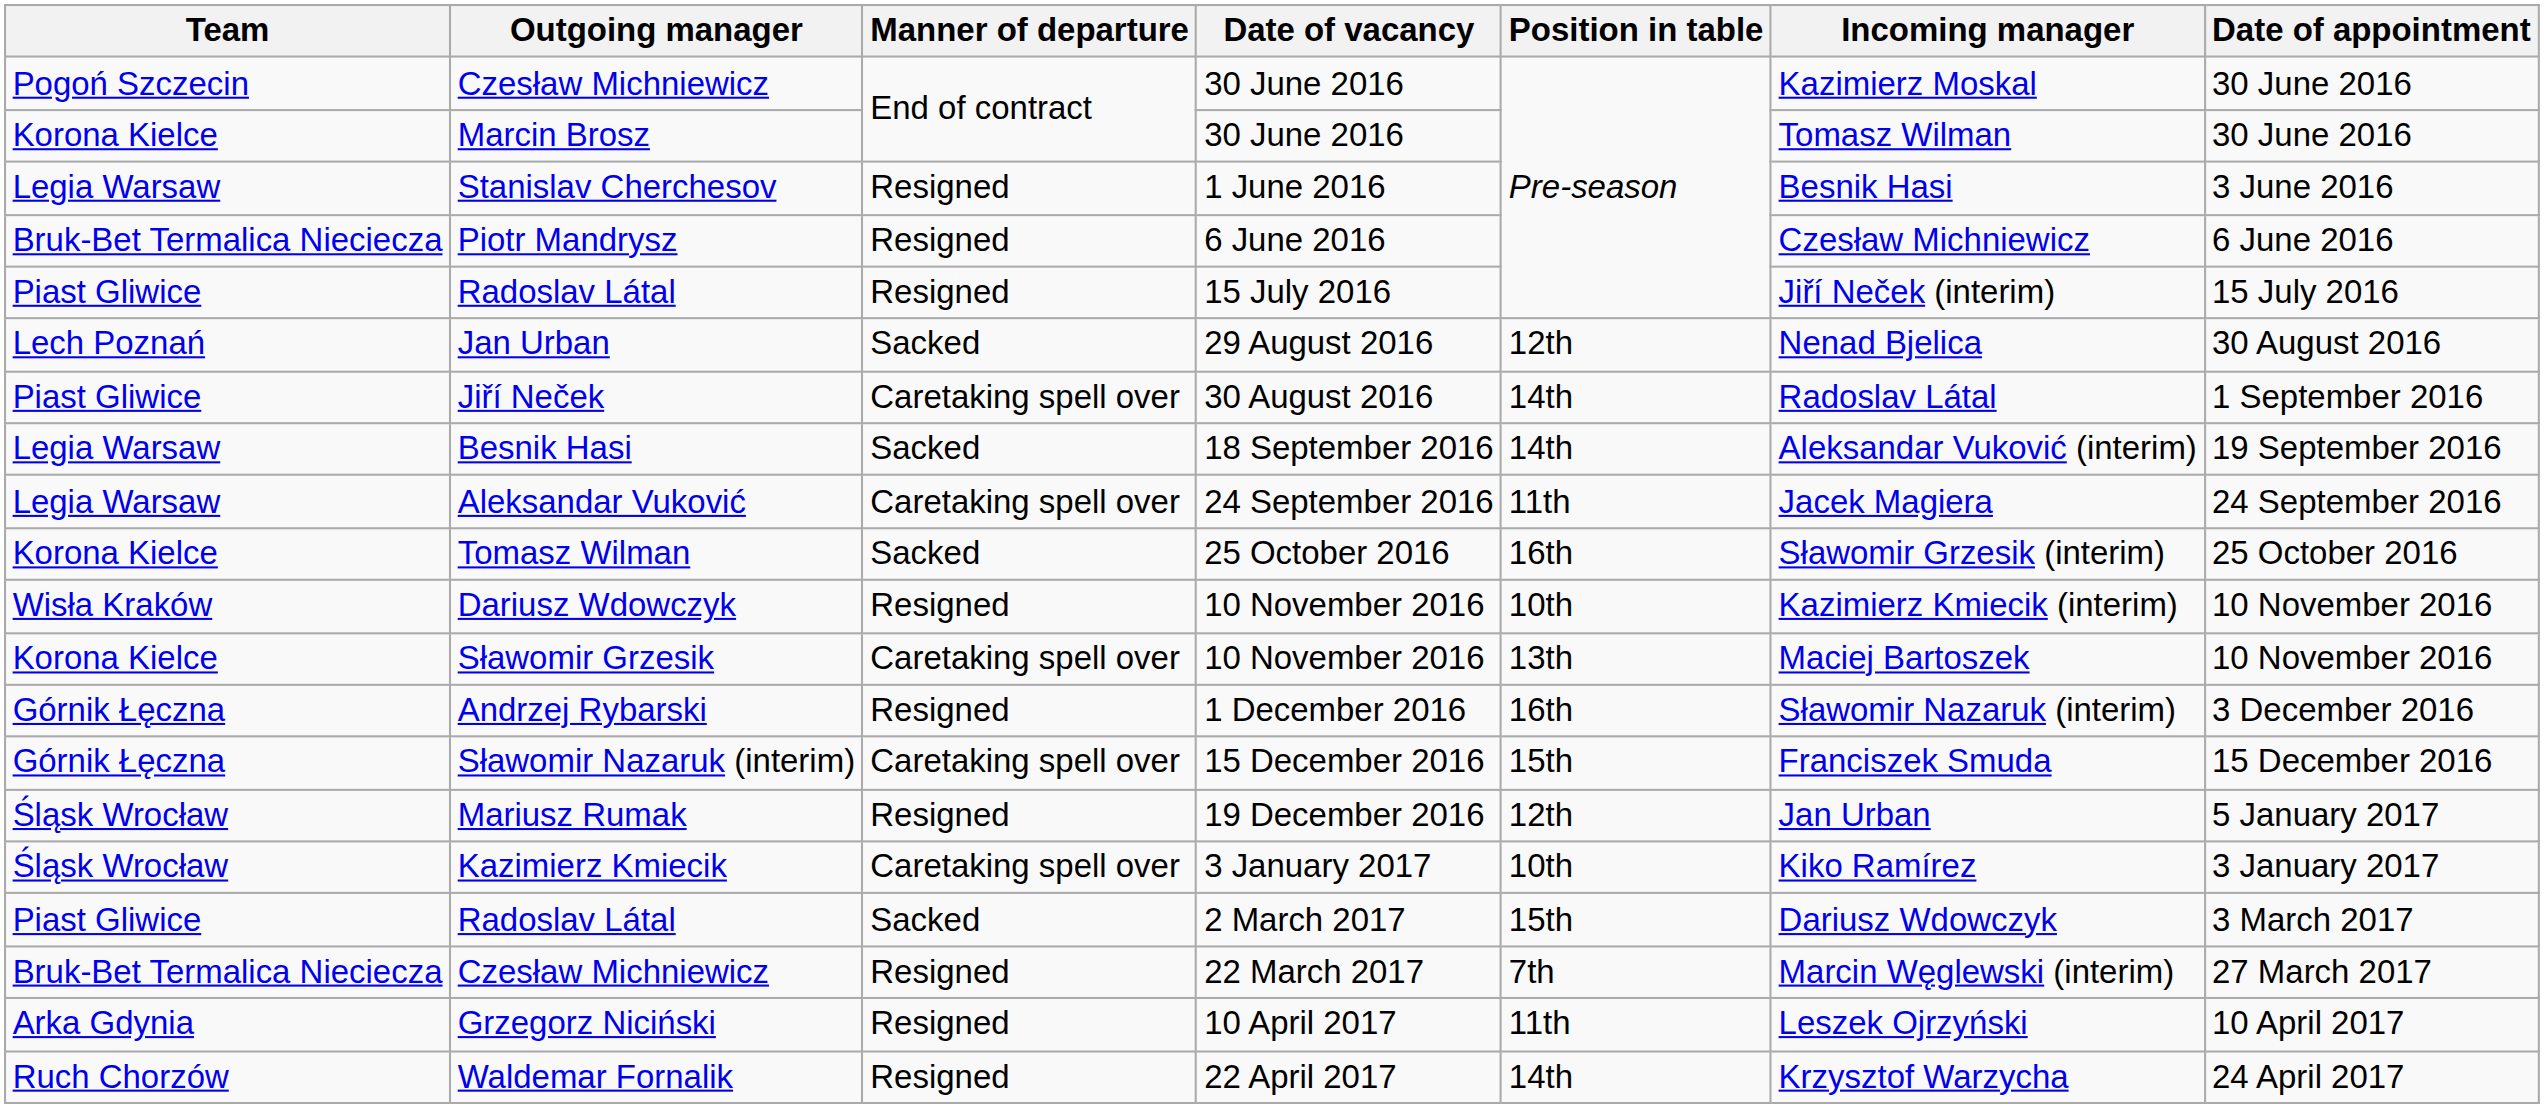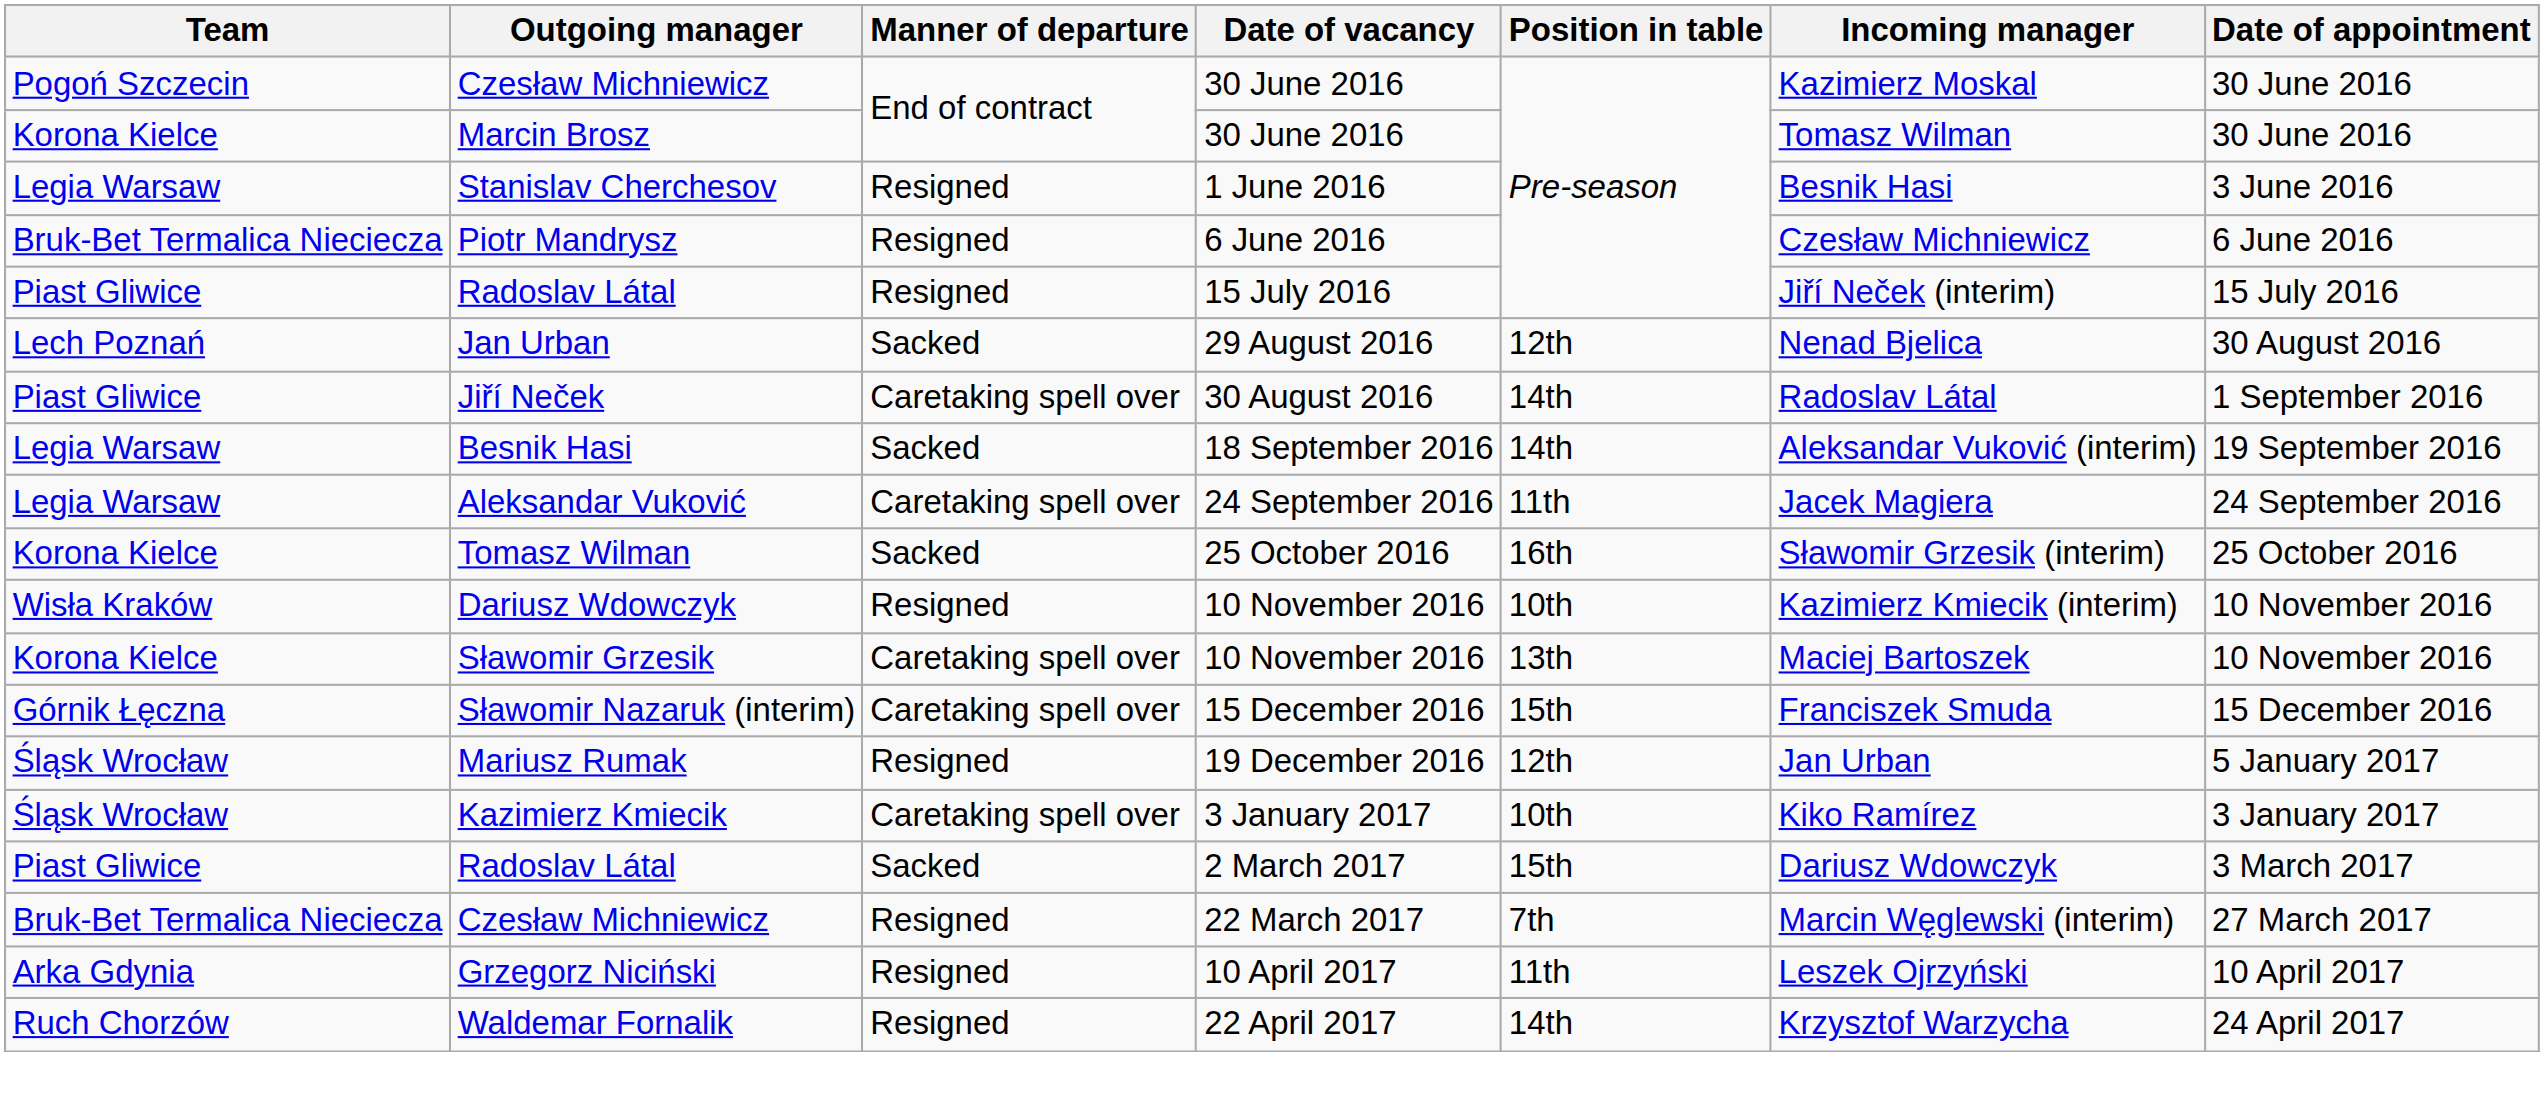 <table class="wikitable">
 <tr>
 <th>Team</th>
 <th>Outgoing manager</th>
 <th>Manner of departure</th>
 <th>Date of vacancy</th>
 <th>Position in table</th>
 <th>Incoming manager</th>
 <th>Date of appointment</th>
 </tr>
 <tr>
 <td><a href='#'>Pogoń Szczecin</a></td>
 <td> <a href='#'>Czesław Michniewicz</a></td>
 <td rowspan="2">End of contract</td>
 <td>30 June 2016</td>
 <td rowspan="5"><em>Pre-season</em></td>
 <td> <a href='#'>Kazimierz Moskal</a></td>
 <td>30 June 2016</td>
 </tr>
 <tr>
 <td><a href='#'>Korona Kielce</a></td>
 <td> <a href='#'>Marcin Brosz</a></td>
 <td>30 June 2016</td>
 <td> <a href='#'>Tomasz Wilman</a></td>
 <td>30 June 2016</td>
 </tr>
 <tr>
 <td><a href='#'>Legia Warsaw</a></td>
 <td> <a href='#'>Stanislav Cherchesov</a></td>
 <td>Resigned</td>
 <td>1 June 2016</td>
 <td> <a href='#'>Besnik Hasi</a></td>
 <td>3 June 2016</td>
 </tr>
 <tr>
 <td><a href='#'>Bruk-Bet Termalica Nieciecza</a></td>
 <td> <a href='#'>Piotr Mandrysz</a></td>
 <td>Resigned</td>
 <td>6 June 2016</td>
 <td> <a href='#'>Czesław Michniewicz</a></td>
 <td>6 June 2016</td>
 </tr>
 <tr>
 <td><a href='#'>Piast Gliwice</a></td>
 <td> <a href='#'>Radoslav Látal</a></td>
 <td>Resigned</td>
 <td>15 July 2016</td>
 <td> <a href='#'>Jiří Neček</a> (interim)</td>
 <td>15 July 2016</td>
 </tr>
 <tr>
 <td><a href='#'>Lech Poznań</a></td>
 <td> <a href='#'>Jan Urban</a></td>
 <td>Sacked</td>
 <td>29 August 2016</td>
 <td>12th</td>
 <td> <a href='#'>Nenad Bjelica</a></td>
 <td>30 August 2016</td>
 </tr>
 <tr>
 <td><a href='#'>Piast Gliwice</a></td>
 <td> <a href='#'>Jiří Neček</a></td>
 <td>Caretaking spell over</td>
 <td>30 August 2016</td>
 <td>14th</td>
 <td> <a href='#'>Radoslav Látal</a></td>
 <td>1 September 2016</td>
 </tr>
 <tr>
 <td><a href='#'>Legia Warsaw</a></td>
 <td> <a href='#'>Besnik Hasi</a></td>
 <td>Sacked</td>
 <td>18 September 2016</td>
 <td>14th</td>
 <td> <a href='#'>Aleksandar Vuković</a> (interim)</td>
 <td>19 September 2016</td>
 </tr>
 <tr>
 <td><a href='#'>Legia Warsaw</a></td>
 <td> <a href='#'>Aleksandar Vuković</a></td>
 <td>Caretaking spell over</td>
 <td>24 September 2016</td>
 <td>11th</td>
 <td> <a href='#'>Jacek Magiera</a></td>
 <td>24 September 2016</td>
 </tr>
 <tr>
 <td><a href='#'>Korona Kielce</a></td>
 <td> <a href='#'>Tomasz Wilman</a></td>
 <td>Sacked</td>
 <td>25 October 2016</td>
 <td>16th</td>
 <td> <a href='#'>Sławomir Grzesik</a> (interim)</td>
 <td>25 October 2016</td>
 </tr>
 <tr>
 <td><a href='#'>Wisła Kraków</a></td>
 <td> <a href='#'>Dariusz Wdowczyk</a></td>
 <td>Resigned</td>
 <td>10 November 2016</td>
 <td>10th</td>
 <td> <a href='#'>Kazimierz Kmiecik</a> (interim)</td>
 <td>10 November 2016</td>
 </tr>
 <tr>
 <td><a href='#'>Korona Kielce</a></td>
 <td> <a href='#'>Sławomir Grzesik</a></td>
 <td>Caretaking spell over</td>
 <td>10 November 2016</td>
 <td>13th</td>
 <td> <a href='#'>Maciej Bartoszek</a></td>
 <td>10 November 2016</td>
 </tr>
 <tr>
 <td><a href='#'>Górnik Łęczna</a></td>
-<td> <a href='#'>Andrzej Rybarski</a></td>
-<td>Resigned</td>
-<td>1 December 2016</td>
-<td>16th</td>
-<td> <a href='#'>Sławomir Nazaruk</a> (interim)</td>
-<td>3 December 2016</td>
-</tr>
-<tr>
-<td><a href='#'>Górnik Łęczna</a></td>
 <td> <a href='#'>Sławomir Nazaruk</a> (interim)</td>
 <td>Caretaking spell over</td>
 <td>15 December 2016</td>
 <td>15th</td>
 <td> <a href='#'>Franciszek Smuda</a></td>
 <td>15 December 2016</td>
 </tr>
 <tr>
 <td><a href='#'>Śląsk Wrocław</a></td>
 <td> <a href='#'>Mariusz Rumak</a></td>
 <td>Resigned</td>
 <td>19 December 2016</td>
 <td>12th</td>
 <td> <a href='#'>Jan Urban</a></td>
 <td>5 January 2017</td>
 </tr>
 <tr>
 <td><a href='#'>Śląsk Wrocław</a></td>
 <td> <a href='#'>Kazimierz Kmiecik</a></td>
 <td>Caretaking spell over</td>
 <td>3 January 2017</td>
 <td>10th</td>
 <td> <a href='#'>Kiko Ramírez</a></td>
 <td>3 January 2017</td>
 </tr>
 <tr>
 <td><a href='#'>Piast Gliwice</a></td>
 <td> <a href='#'>Radoslav Látal</a></td>
 <td>Sacked</td>
 <td>2 March 2017</td>
 <td>15th</td>
 <td> <a href='#'>Dariusz Wdowczyk</a></td>
 <td>3 March 2017</td>
 </tr>
 <tr>
 <td><a href='#'>Bruk-Bet Termalica Nieciecza</a></td>
 <td> <a href='#'>Czesław Michniewicz</a></td>
 <td>Resigned</td>
 <td>22 March 2017</td>
 <td>7th</td>
 <td> <a href='#'>Marcin Węglewski</a> (interim)</td>
 <td>27 March 2017</td>
 </tr>
 <tr>
 <td><a href='#'>Arka Gdynia</a></td>
 <td> <a href='#'>Grzegorz Niciński</a></td>
 <td>Resigned</td>
 <td>10 April 2017</td>
 <td>11th</td>
 <td> <a href='#'>Leszek Ojrzyński</a></td>
 <td>10 April 2017</td>
 </tr>
 <tr>
 <td><a href='#'>Ruch Chorzów</a></td>
 <td> <a href='#'>Waldemar Fornalik</a></td>
 <td>Resigned</td>
 <td>22 April 2017</td>
 <td>14th</td>
 <td> <a href='#'>Krzysztof Warzycha</a></td>
 <td>24 April 2017</td>
 </tr>
 </table>
